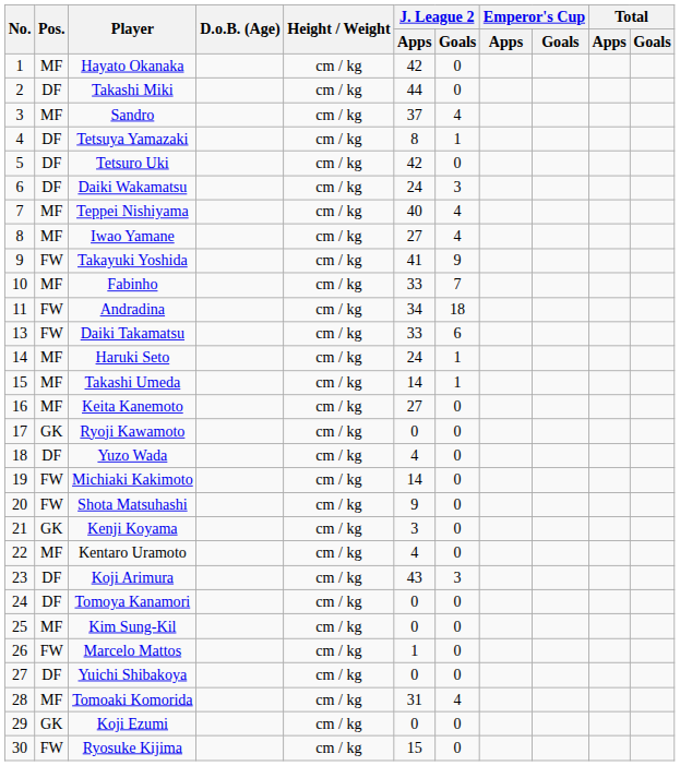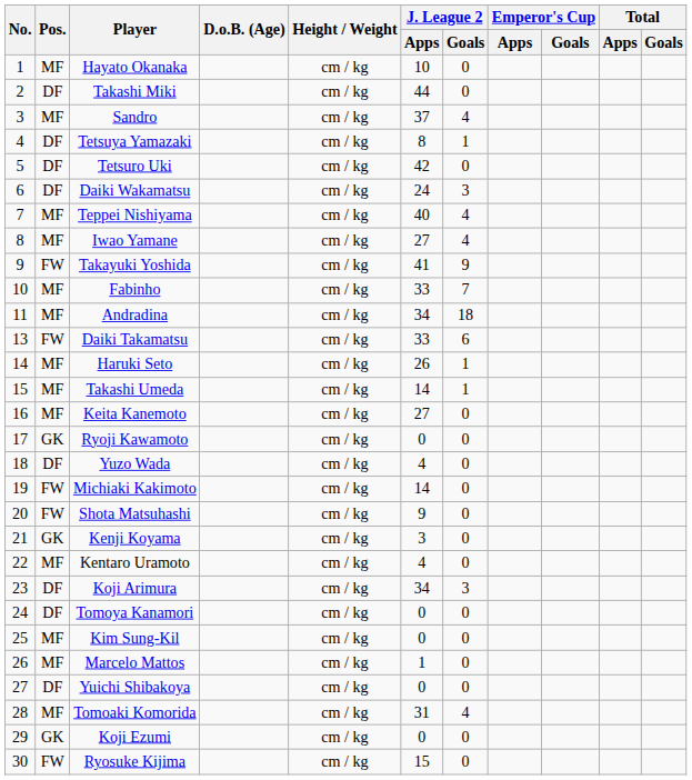 <table class="wikitable" style="text-align:center;">
 <tr>
 <th rowspan="2">No.</th>
 <th rowspan="2">Pos.</th>
 <th rowspan="2">Player</th>
 <th rowspan="2">D.o.B. (Age)</th>
 <th rowspan="2">Height / Weight</th>
 <th colspan="2"><a href='#'>J. League 2</a></th>
 <th colspan="2"><a href='#'>Emperor's Cup</a></th>
 <th colspan="2">Total</th>
 </tr>
 <tr>
 <th>Apps</th>
 <th>Goals</th>
 <th>Apps</th>
 <th>Goals</th>
 <th>Apps</th>
 <th>Goals</th>
 </tr>
 <tr>
 <td>1</td>
 <td>MF</td>
 <td><a href='#'>Hayato Okanaka</a></td>
 <td></td>
 <td>cm / kg</td>
-<td>42</td>
+<td>10</td>
 <td>0</td>
 <td></td>
 <td></td>
 <td></td>
 <td></td>
 </tr>
 <tr>
 <td>2</td>
 <td>DF</td>
 <td><a href='#'>Takashi Miki</a></td>
 <td></td>
 <td>cm / kg</td>
 <td>44</td>
 <td>0</td>
 <td></td>
 <td></td>
 <td></td>
 <td></td>
 </tr>
 <tr>
 <td>3</td>
 <td>MF</td>
 <td><a href='#'>Sandro</a></td>
 <td></td>
 <td>cm / kg</td>
 <td>37</td>
 <td>4</td>
 <td></td>
 <td></td>
 <td></td>
 <td></td>
 </tr>
 <tr>
 <td>4</td>
 <td>DF</td>
 <td><a href='#'>Tetsuya Yamazaki</a></td>
 <td></td>
 <td>cm / kg</td>
 <td>8</td>
 <td>1</td>
 <td></td>
 <td></td>
 <td></td>
 <td></td>
 </tr>
 <tr>
 <td>5</td>
 <td>DF</td>
 <td><a href='#'>Tetsuro Uki</a></td>
 <td></td>
 <td>cm / kg</td>
 <td>42</td>
 <td>0</td>
 <td></td>
 <td></td>
 <td></td>
 <td></td>
 </tr>
 <tr>
 <td>6</td>
 <td>DF</td>
 <td><a href='#'>Daiki Wakamatsu</a></td>
 <td></td>
 <td>cm / kg</td>
 <td>24</td>
 <td>3</td>
 <td></td>
 <td></td>
 <td></td>
 <td></td>
 </tr>
 <tr>
 <td>7</td>
 <td>MF</td>
 <td><a href='#'>Teppei Nishiyama</a></td>
 <td></td>
 <td>cm / kg</td>
 <td>40</td>
 <td>4</td>
 <td></td>
 <td></td>
 <td></td>
 <td></td>
 </tr>
 <tr>
 <td>8</td>
 <td>MF</td>
 <td><a href='#'>Iwao Yamane</a></td>
 <td></td>
 <td>cm / kg</td>
 <td>27</td>
 <td>4</td>
 <td></td>
 <td></td>
 <td></td>
 <td></td>
 </tr>
 <tr>
 <td>9</td>
 <td>FW</td>
 <td><a href='#'>Takayuki Yoshida</a></td>
 <td></td>
 <td>cm / kg</td>
 <td>41</td>
 <td>9</td>
 <td></td>
 <td></td>
 <td></td>
 <td></td>
 </tr>
 <tr>
 <td>10</td>
 <td>MF</td>
 <td><a href='#'>Fabinho</a></td>
 <td></td>
 <td>cm / kg</td>
 <td>33</td>
 <td>7</td>
 <td></td>
 <td></td>
 <td></td>
 <td></td>
 </tr>
 <tr>
 <td>11</td>
-<td>FW</td>
+<td>MF</td>
 <td><a href='#'>Andradina</a></td>
 <td></td>
 <td>cm / kg</td>
 <td>34</td>
 <td>18</td>
 <td></td>
 <td></td>
 <td></td>
 <td></td>
 </tr>
 <tr>
 <td>13</td>
 <td>FW</td>
 <td><a href='#'>Daiki Takamatsu</a></td>
 <td></td>
 <td>cm / kg</td>
 <td>33</td>
 <td>6</td>
 <td></td>
 <td></td>
 <td></td>
 <td></td>
 </tr>
 <tr>
 <td>14</td>
 <td>MF</td>
 <td><a href='#'>Haruki Seto</a></td>
 <td></td>
 <td>cm / kg</td>
-<td>24</td>
+<td>26</td>
 <td>1</td>
 <td></td>
 <td></td>
 <td></td>
 <td></td>
 </tr>
 <tr>
 <td>15</td>
 <td>MF</td>
 <td><a href='#'>Takashi Umeda</a></td>
 <td></td>
 <td>cm / kg</td>
 <td>14</td>
 <td>1</td>
 <td></td>
 <td></td>
 <td></td>
 <td></td>
 </tr>
 <tr>
 <td>16</td>
 <td>MF</td>
 <td><a href='#'>Keita Kanemoto</a></td>
 <td></td>
 <td>cm / kg</td>
 <td>27</td>
 <td>0</td>
 <td></td>
 <td></td>
 <td></td>
 <td></td>
 </tr>
 <tr>
 <td>17</td>
 <td>GK</td>
 <td><a href='#'>Ryoji Kawamoto</a></td>
 <td></td>
 <td>cm / kg</td>
 <td>0</td>
 <td>0</td>
 <td></td>
 <td></td>
 <td></td>
 <td></td>
 </tr>
 <tr>
 <td>18</td>
 <td>DF</td>
 <td><a href='#'>Yuzo Wada</a></td>
 <td></td>
 <td>cm / kg</td>
 <td>4</td>
 <td>0</td>
 <td></td>
 <td></td>
 <td></td>
 <td></td>
 </tr>
 <tr>
 <td>19</td>
 <td>FW</td>
 <td><a href='#'>Michiaki Kakimoto</a></td>
 <td></td>
 <td>cm / kg</td>
 <td>14</td>
 <td>0</td>
 <td></td>
 <td></td>
 <td></td>
 <td></td>
 </tr>
 <tr>
 <td>20</td>
 <td>FW</td>
 <td><a href='#'>Shota Matsuhashi</a></td>
 <td></td>
 <td>cm / kg</td>
 <td>9</td>
 <td>0</td>
 <td></td>
 <td></td>
 <td></td>
 <td></td>
 </tr>
 <tr>
 <td>21</td>
 <td>GK</td>
 <td><a href='#'>Kenji Koyama</a></td>
 <td></td>
 <td>cm / kg</td>
 <td>3</td>
 <td>0</td>
 <td></td>
 <td></td>
 <td></td>
 <td></td>
 </tr>
 <tr>
 <td>22</td>
 <td>MF</td>
 <td>Kentaro Uramoto</td>
 <td></td>
 <td>cm / kg</td>
 <td>4</td>
 <td>0</td>
 <td></td>
 <td></td>
 <td></td>
 <td></td>
 </tr>
 <tr>
 <td>23</td>
 <td>DF</td>
 <td><a href='#'>Koji Arimura</a></td>
 <td></td>
 <td>cm / kg</td>
-<td>43</td>
+<td>34</td>
 <td>3</td>
 <td></td>
 <td></td>
 <td></td>
 <td></td>
 </tr>
 <tr>
 <td>24</td>
 <td>DF</td>
 <td><a href='#'>Tomoya Kanamori</a></td>
 <td></td>
 <td>cm / kg</td>
 <td>0</td>
 <td>0</td>
 <td></td>
 <td></td>
 <td></td>
 <td></td>
 </tr>
 <tr>
 <td>25</td>
 <td>MF</td>
 <td><a href='#'>Kim Sung-Kil</a></td>
 <td></td>
 <td>cm / kg</td>
 <td>0</td>
 <td>0</td>
 <td></td>
 <td></td>
 <td></td>
 <td></td>
 </tr>
 <tr>
 <td>26</td>
-<td>FW</td>
+<td>MF</td>
 <td><a href='#'>Marcelo Mattos</a></td>
 <td></td>
 <td>cm / kg</td>
 <td>1</td>
 <td>0</td>
 <td></td>
 <td></td>
 <td></td>
 <td></td>
 </tr>
 <tr>
 <td>27</td>
 <td>DF</td>
 <td><a href='#'>Yuichi Shibakoya</a></td>
 <td></td>
 <td>cm / kg</td>
 <td>0</td>
 <td>0</td>
 <td></td>
 <td></td>
 <td></td>
 <td></td>
 </tr>
 <tr>
 <td>28</td>
 <td>MF</td>
 <td><a href='#'>Tomoaki Komorida</a></td>
 <td></td>
 <td>cm / kg</td>
 <td>31</td>
 <td>4</td>
 <td></td>
 <td></td>
 <td></td>
 <td></td>
 </tr>
 <tr>
 <td>29</td>
 <td>GK</td>
 <td><a href='#'>Koji Ezumi</a></td>
 <td></td>
 <td>cm / kg</td>
 <td>0</td>
 <td>0</td>
 <td></td>
 <td></td>
 <td></td>
 <td></td>
 </tr>
 <tr>
 <td>30</td>
 <td>FW</td>
 <td><a href='#'>Ryosuke Kijima</a></td>
 <td></td>
 <td>cm / kg</td>
 <td>15</td>
 <td>0</td>
 <td></td>
 <td></td>
 <td></td>
 <td></td>
 </tr>
 </table>
